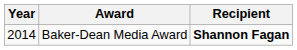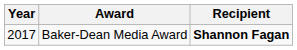 <table class="wikitable">
 <tr>
 <th>Year</th>
 <th>Award</th>
 <th>Recipient</th>
 </tr>
 <tr>
-<td>2014</td>
+<td>2017</td>
 <td>Baker-Dean Media Award</td>
 <td><strong>Shannon Fagan</strong></td>
 </tr>
 </table>
